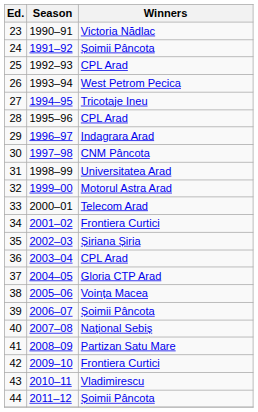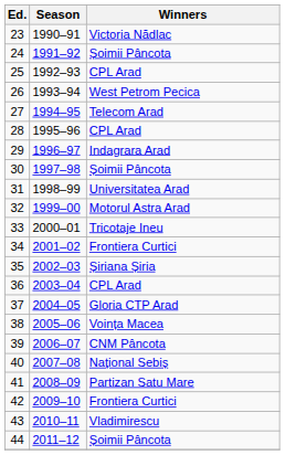 <table class="wikitable" style="font-size:90%">
 <tr>
 <th><abbr>Ed.</abbr></th>
 <th width="60">Season</th>
 <th width="220">Winners</th>
 </tr>
 <tr>
 <td align=center>23</td>
 <td>1990–91</td>
 <td><a href='#'>Victoria Nădlac</a></td>
 </tr>
 <tr>
 <td align=center>24</td>
 <td><a href='#'>1991–92</a></td>
 <td><a href='#'>Șoimii Pâncota</a></td>
 </tr>
 <tr>
 <td align=center>25</td>
 <td>1992–93</td>
 <td><a href='#'>CPL Arad</a></td>
 </tr>
 <tr>
 <td align=center>26</td>
 <td>1993–94</td>
 <td><a href='#'>West Petrom Pecica</a></td>
 </tr>
 <tr>
 <td align=center>27</td>
 <td><a href='#'>1994–95</a></td>
-<td><a href='#'>Tricotaje Ineu</a></td>
+<td><a href='#'>Telecom Arad</a></td>
 </tr>
 <tr>
 <td align=center>28</td>
 <td>1995–96</td>
 <td><a href='#'>CPL Arad</a></td>
 </tr>
 <tr>
 <td align=center>29</td>
 <td><a href='#'>1996–97</a></td>
 <td><a href='#'>Indagrara Arad</a></td>
 </tr>
 <tr>
 <td align=center>30</td>
 <td><a href='#'>1997–98</a></td>
-<td><a href='#'>CNM Pâncota</a></td>
+<td><a href='#'>Șoimii Pâncota</a></td>
 </tr>
 <tr>
 <td align=center>31</td>
 <td>1998–99</td>
 <td><a href='#'>Universitatea Arad</a></td>
 </tr>
 <tr>
 <td align=center>32</td>
 <td><a href='#'>1999–00</a></td>
 <td><a href='#'>Motorul Astra Arad</a></td>
 </tr>
 <tr>
 <td align=center>33</td>
 <td>2000–01</td>
-<td><a href='#'>Telecom Arad</a></td>
+<td><a href='#'>Tricotaje Ineu</a></td>
 </tr>
 <tr>
 <td align=center>34</td>
 <td><a href='#'>2001–02</a></td>
 <td><a href='#'>Frontiera Curtici</a></td>
 </tr>
 <tr>
 <td align=center>35</td>
 <td><a href='#'>2002–03</a></td>
 <td><a href='#'>Șiriana Șiria</a></td>
 </tr>
 <tr>
 <td align=center>36</td>
 <td><a href='#'>2003–04</a></td>
 <td><a href='#'>CPL Arad</a></td>
 </tr>
 <tr>
 <td align=center>37</td>
 <td><a href='#'>2004–05</a></td>
 <td><a href='#'>Gloria CTP Arad</a></td>
 </tr>
 <tr>
 <td align=center>38</td>
 <td><a href='#'>2005–06</a></td>
 <td><a href='#'>Voința Macea</a></td>
 </tr>
 <tr>
 <td align=center>39</td>
 <td><a href='#'>2006–07</a></td>
-<td><a href='#'>Șoimii Pâncota</a></td>
+<td><a href='#'>CNM Pâncota</a></td>
 </tr>
 <tr>
 <td align=center>40</td>
 <td><a href='#'>2007–08</a></td>
 <td><a href='#'>Național Sebiș</a></td>
 </tr>
 <tr>
 <td align=center>41</td>
 <td><a href='#'>2008–09</a></td>
 <td><a href='#'>Partizan Satu Mare</a></td>
 </tr>
 <tr>
 <td align=center>42</td>
 <td><a href='#'>2009–10</a></td>
 <td><a href='#'>Frontiera Curtici</a></td>
 </tr>
 <tr>
 <td align=center>43</td>
 <td><a href='#'>2010–11</a></td>
 <td><a href='#'>Vladimirescu</a></td>
 </tr>
 <tr>
 <td align=center>44</td>
 <td><a href='#'>2011–12</a></td>
 <td><a href='#'>Șoimii Pâncota</a></td>
 </tr>
 <tr>
 </tr>
 </table>
